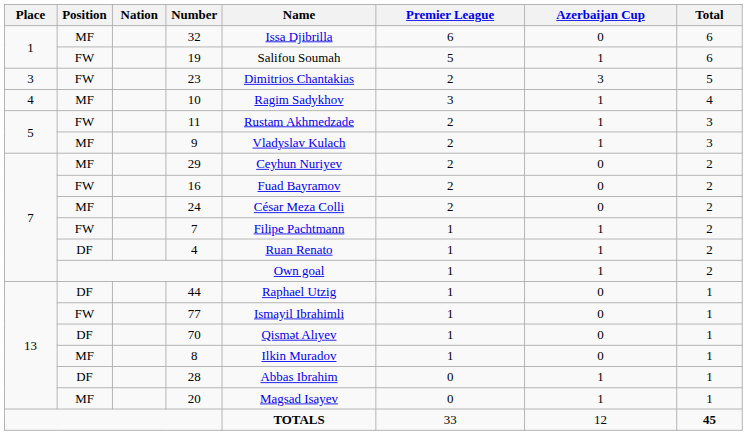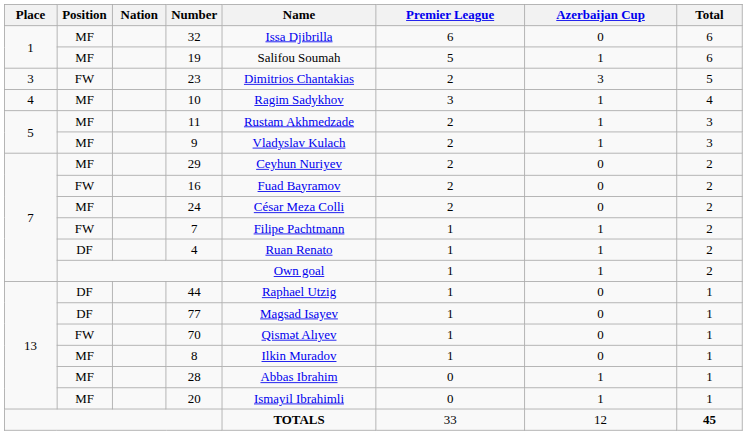 <table class="wikitable" style="font-size: 95%; text-align: center;">
 <tr>
 <th width=60>Place</th>
 <th width=60>Position</th>
 <th width=60>Nation</th>
 <th width=60>Number</th>
 <th width=200>Name</th>
 <th width=200><a href='#'>Premier League</a></th>
 <th width=200><a href='#'>Azerbaijan Cup</a></th>
 <th width=80><strong>Total</strong></th>
 </tr>
 <tr>
 <td rowspan="2">1</td>
 <td>MF</td>
 <td></td>
 <td>32</td>
 <td><a href='#'>Issa Djibrilla</a></td>
 <td>6</td>
 <td>0</td>
 <td>6</td>
 </tr>
 <tr>
-<td>FW</td>
+<td>MF</td>
 <td></td>
 <td>19</td>
 <td>Salifou Soumah</td>
 <td>5</td>
 <td>1</td>
 <td>6</td>
 </tr>
 <tr>
 <td>3</td>
 <td>FW</td>
 <td></td>
 <td>23</td>
 <td><a href='#'>Dimitrios Chantakias</a></td>
 <td>2</td>
 <td>3</td>
 <td>5</td>
 </tr>
 <tr>
 <td>4</td>
 <td>MF</td>
 <td></td>
 <td>10</td>
 <td><a href='#'>Ragim Sadykhov</a></td>
 <td>3</td>
 <td>1</td>
 <td>4</td>
 </tr>
 <tr>
 <td rowspan="2">5</td>
-<td>FW</td>
+<td>MF</td>
 <td></td>
 <td>11</td>
 <td><a href='#'>Rustam Akhmedzade</a></td>
 <td>2</td>
 <td>1</td>
 <td>3</td>
 </tr>
 <tr>
 <td>MF</td>
 <td></td>
 <td>9</td>
 <td><a href='#'>Vladyslav Kulach</a></td>
 <td>2</td>
 <td>1</td>
 <td>3</td>
 </tr>
 <tr>
 <td rowspan="6">7</td>
 <td>MF</td>
 <td></td>
 <td>29</td>
 <td><a href='#'>Ceyhun Nuriyev</a></td>
 <td>2</td>
 <td>0</td>
 <td>2</td>
 </tr>
 <tr>
 <td>FW</td>
 <td></td>
 <td>16</td>
 <td><a href='#'>Fuad Bayramov</a></td>
 <td>2</td>
 <td>0</td>
 <td>2</td>
 </tr>
 <tr>
 <td>MF</td>
 <td></td>
 <td>24</td>
 <td><a href='#'>César Meza Colli</a></td>
 <td>2</td>
 <td>0</td>
 <td>2</td>
 </tr>
 <tr>
 <td>FW</td>
 <td></td>
 <td>7</td>
 <td><a href='#'>Filipe Pachtmann</a></td>
 <td>1</td>
 <td>1</td>
 <td>2</td>
 </tr>
 <tr>
 <td>DF</td>
 <td></td>
 <td>4</td>
 <td><a href='#'>Ruan Renato</a></td>
 <td>1</td>
 <td>1</td>
 <td>2</td>
 </tr>
 <tr>
 <td colspan="3"></td>
 <td><a href='#'>Own goal</a></td>
 <td>1</td>
 <td>1</td>
 <td>2</td>
 </tr>
 <tr>
 <td rowspan="6">13</td>
 <td>DF</td>
 <td></td>
 <td>44</td>
 <td><a href='#'>Raphael Utzig</a></td>
 <td>1</td>
 <td>0</td>
 <td>1</td>
 </tr>
 <tr>
-<td>FW</td>
+<td>DF</td>
 <td></td>
 <td>77</td>
-<td><a href='#'>Ismayil Ibrahimli</a></td>
+<td><a href='#'>Magsad Isayev</a></td>
 <td>1</td>
 <td>0</td>
 <td>1</td>
 </tr>
 <tr>
-<td>DF</td>
+<td>FW</td>
 <td></td>
 <td>70</td>
 <td><a href='#'>Qismət Alıyev</a></td>
 <td>1</td>
 <td>0</td>
 <td>1</td>
 </tr>
 <tr>
 <td>MF</td>
 <td></td>
 <td>8</td>
 <td><a href='#'>Ilkin Muradov</a></td>
 <td>1</td>
 <td>0</td>
 <td>1</td>
 </tr>
 <tr>
-<td>DF</td>
+<td>MF</td>
 <td></td>
 <td>28</td>
 <td><a href='#'>Abbas Ibrahim</a></td>
 <td>0</td>
 <td>1</td>
 <td>1</td>
 </tr>
 <tr>
 <td>MF</td>
 <td></td>
 <td>20</td>
-<td><a href='#'>Magsad Isayev</a></td>
+<td><a href='#'>Ismayil Ibrahimli</a></td>
 <td>0</td>
 <td>1</td>
 <td>1</td>
 </tr>
 <tr>
 <td colspan="4"></td>
 <td><strong>TOTALS</strong></td>
 <td>33</td>
 <td>12</td>
 <td><strong>45</strong></td>
 </tr>
 </table>
